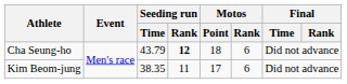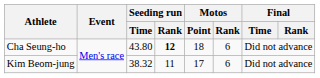 <table class=wikitable style=font-size:90%;text-align:center>
 <tr>
 <th rowspan="2">Athlete</th>
 <th rowspan="2">Event</th>
 <th colspan=2>Seeding run</th>
 <th colspan=2>Motos</th>
 <th colspan=2>Final</th>
 </tr>
 <tr>
 <th>Time</th>
 <th>Rank</th>
 <th>Point</th>
 <th>Rank</th>
 <th>Time</th>
 <th>Rank</th>
 </tr>
 <tr>
 <td align=left>Cha Seung-ho</td>
 <td align=left rowspan=2><a href='#'>Men's race</a></td>
-<td>43.79</td>
+<td>43.80</td>
 <td><strong>12</strong></td>
 <td>18</td>
 <td>6</td>
 <td colspan=2>Did not advance</td>
 </tr>
 <tr>
 <td align=left>Kim Beom-jung</td>
-<td>38.35</td>
+<td>38.32</td>
 <td>11</td>
 <td>17</td>
 <td>6</td>
 <td colspan=2>Did not advance</td>
 </tr>
 </table>
